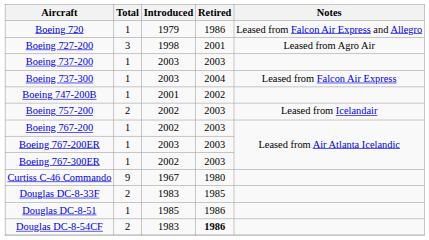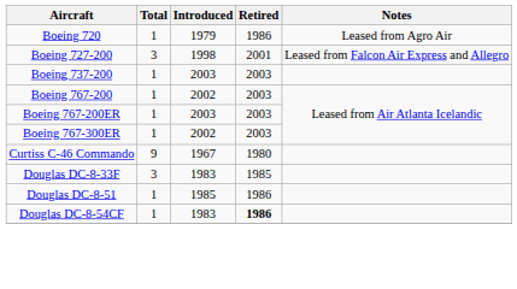 <table class="wikitable" style="margin:0.5em auto; text-align:center">
 <tr>
 <th>Aircraft</th>
 <th>Total</th>
 <th>Introduced</th>
 <th>Retired</th>
 <th>Notes</th>
 </tr>
 <tr>
 <td><a href='#'>Boeing 720</a></td>
 <td>1</td>
 <td>1979</td>
 <td>1986</td>
-<td>Leased from <a href='#'>Falcon Air Express</a> and <a href='#'>Allegro</a></td>
+<td>Leased from Agro Air</td>
 </tr>
 <tr>
 <td><a href='#'>Boeing 727-200</a></td>
 <td>3</td>
 <td>1998</td>
 <td>2001</td>
-<td>Leased from Agro Air</td>
+<td>Leased from <a href='#'>Falcon Air Express</a> and <a href='#'>Allegro</a></td>
 </tr>
 <tr>
 <td><a href='#'>Boeing 737-200</a></td>
 <td>1</td>
 <td>2003</td>
 <td>2003</td>
 <td></td>
-</tr>
-<tr>
-<td><a href='#'>Boeing 737-300</a></td>
-<td>1</td>
-<td>2003</td>
-<td>2004</td>
-<td>Leased from <a href='#'>Falcon Air Express</a></td>
-</tr>
-<tr>
-<td><a href='#'>Boeing 747-200B</a></td>
-<td>1</td>
-<td>2001</td>
-<td>2002</td>
-<td></td>
-</tr>
-<tr>
-<td><a href='#'>Boeing 757-200</a></td>
-<td>2</td>
-<td>2002</td>
-<td>2003</td>
-<td>Leased from <a href='#'>Icelandair</a></td>
 </tr>
 <tr>
 <td><a href='#'>Boeing 767-200</a></td>
 <td>1</td>
 <td>2002</td>
 <td>2003</td>
 <td rowspan=3>Leased from <a href='#'>Air Atlanta Icelandic</a></td>
 </tr>
 <tr>
 <td><a href='#'>Boeing 767-200ER</a></td>
 <td>1</td>
 <td>2003</td>
 <td>2003</td>
 </tr>
 <tr>
 <td><a href='#'>Boeing 767-300ER</a></td>
 <td>1</td>
 <td>2002</td>
 <td>2003</td>
 </tr>
 <tr>
 <td><a href='#'>Curtiss C-46 Commando</a></td>
 <td>9</td>
 <td>1967</td>
 <td>1980</td>
 <td></td>
 </tr>
 <tr>
 <td><a href='#'>Douglas DC-8-33F</a></td>
-<td>2</td>
+<td>3</td>
 <td>1983</td>
 <td>1985</td>
 <td></td>
 </tr>
 <tr>
 <td><a href='#'>Douglas DC-8-51</a></td>
 <td>1</td>
 <td>1985</td>
 <td>1986</td>
 <td></td>
 </tr>
 <tr>
 <td><a href='#'>Douglas DC-8-54CF</a></td>
-<td>2</td>
+<td>1</td>
 <td>1983</td>
 <td><strong>1986</strong></td>
 <td></td>
 </tr>
 <tr>
 </tr>
 </table>
